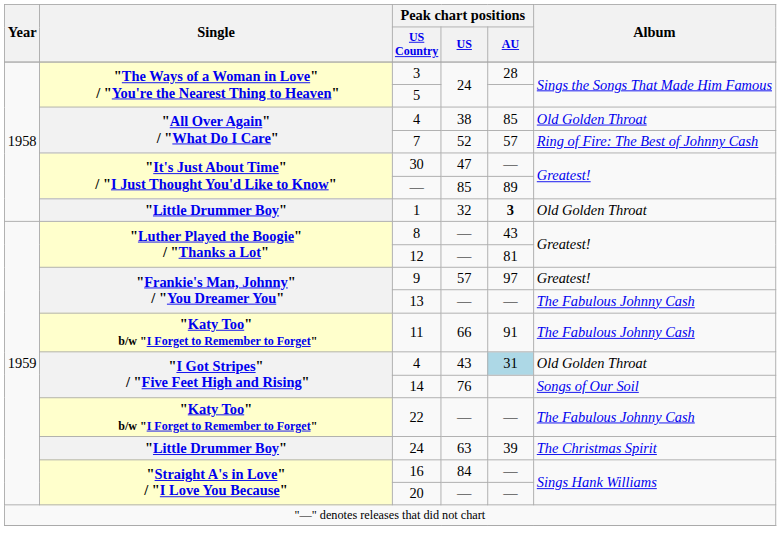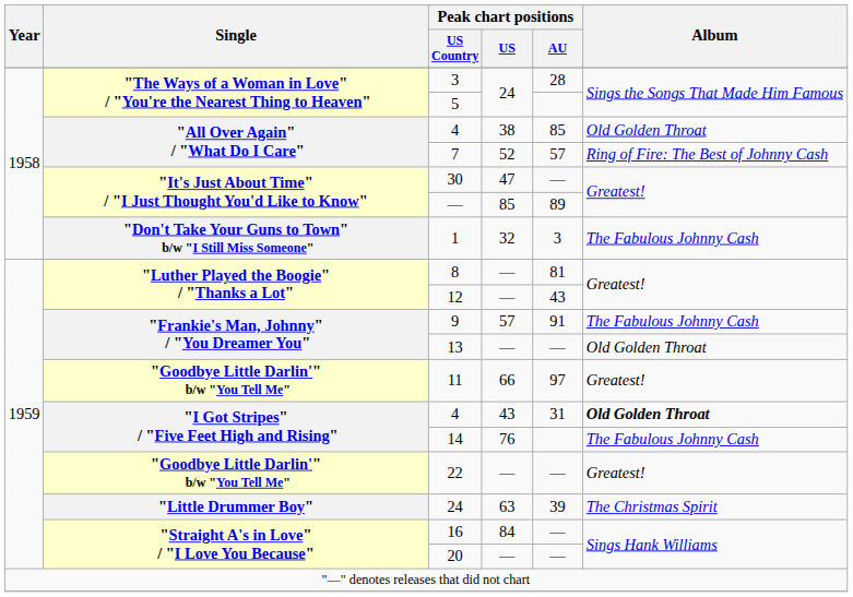 <table class="wikitable plainrowheaders" style="text-align:center;">
 <tr>
 <th rowspan="2">Year</th>
 <th rowspan="2" style="width:24em;">Single</th>
 <th colspan="3">Peak chart positions</th>
 <th rowspan="2">Album</th>
 </tr>
 <tr style="font-size:smaller;">
 <th width="45"><a href='#'>US Country</a><br></th>
 <th width="45"><a href='#'>US</a><br></th>
 <th width="45"><a href='#'>AU</a></th>
 </tr>
 <tr>
 </tr>
 <tr>
 <td rowspan="7">1958</td>
 <th scope="row" style="background:#ffffcc" rowspan="2">"<a href='#'>The Ways of a Woman in Love</a>"<br> / "<a href='#'>You're the Nearest Thing to Heaven</a>"</th>
 <td>3</td>
 <td rowspan="2">24</td>
 <td>28</td>
 <td align="left" rowspan="2"><em><a href='#'>Sings the Songs That Made Him Famous</a></em></td>
 </tr>
 <tr>
 <td>5</td>
 <td></td>
 </tr>
 <tr>
 <th scope="row" rowspan="2">"<a href='#'>All Over Again</a>"<br> / "<a href='#'>What Do I Care</a>"</th>
 <td>4</td>
 <td>38</td>
 <td>85</td>
 <td align="left"><em><a href='#'>Old Golden Throat</a></em></td>
 </tr>
 <tr>
 <td>7</td>
 <td>52</td>
 <td>57</td>
 <td align="left"><em><a href='#'>Ring of Fire: The Best of Johnny Cash</a></em></td>
 </tr>
 <tr>
 <th scope="row" rowspan="2" style="background:#ffffcc">"<a href='#'>It's Just About Time</a>"<br>/ "<a href='#'>I Just Thought You'd Like to Know</a>"</th>
 <td>30</td>
 <td>47</td>
 <td>—</td>
 <td align="left" rowspan="2"><em><a href='#'>Greatest!</a></em></td>
 </tr>
 <tr>
 <td>—</td>
 <td>85</td>
 <td>89</td>
 </tr>
 <tr>
-<th scope="row">"<a href='#'>Little Drummer Boy</a>"</th>
+<th scope="row">"<a href='#'>Don't Take Your Guns to Town</a>"<br> <small>b/w "<a href='#'>I Still Miss Someone</a>"</small></th>
 <td>1</td>
 <td>32</td>
-<td><strong>3</strong></td>
-<td align="left" rowspan="1"><em>Old Golden Throat</em></td>
+<td>3</td>
+<td align="left"><em><a href='#'>The Fabulous Johnny Cash</a></em></td>
 </tr>
 <tr>
 <td rowspan="11">1959</td>
 <th scope="row" rowspan="2" style="background:#ffffcc">"<a href='#'>Luther Played the Boogie</a>"<br>/ "<a href='#'>Thanks a Lot</a>"</th>
 <td>8</td>
 <td>—</td>
-<td>43</td>
+<td>81</td>
 <td align="left" rowspan="2"><em>Greatest!</em></td>
 </tr>
 <tr>
 <td>12</td>
 <td>—</td>
-<td>81</td>
+<td>43</td>
 </tr>
 <tr>
 <th scope="row" rowspan="2">"<a href='#'>Frankie's Man, Johnny</a>"<br> / "<a href='#'>You Dreamer You</a>"</th>
 <td>9</td>
 <td>57</td>
-<td>97</td>
-<td align="left"><em>Greatest!</em></td>
+<td>91</td>
+<td rowspan="1" align="left"><em><a href='#'>The Fabulous Johnny Cash</a></em></td>
 </tr>
 <tr>
 <td>13</td>
 <td>—</td>
 <td>—</td>
-<td align="left"><em><a href='#'>The Fabulous Johnny Cash</a></em></td>
+<td align="left" rowspan="1"><em>Old Golden Throat</em></td>
 </tr>
 <tr>
-<th scope="row" style="background:#ffffcc">"<a href='#'>Katy Too</a>"<br> <small>b/w "<a href='#'>I Forget to Remember to Forget</a>"</small></th>
+<th scope="row" style="background:#ffffcc">"<a href='#'>Goodbye Little Darlin'</a>"<br> <small>b/w "<a href='#'>You Tell Me</a>"</small></th>
 <td>11</td>
 <td>66</td>
-<td>91</td>
-<td rowspan="1" align="left"><em><a href='#'>The Fabulous Johnny Cash</a></em></td>
+<td>97</td>
+<td align="left"><em>Greatest!</em></td>
 </tr>
 <tr>
 <th scope="row" rowspan="2">"<a href='#'>I Got Stripes</a>"<br> / "<a href='#'>Five Feet High and Rising</a>"</th>
 <td>4</td>
 <td>43</td>
-<td style="background: lightblue;">31</td>
-<td align="left"><em>Old Golden Throat</em></td>
+<td>31</td>
+<td align="left"><strong><em>Old Golden Throat</em></strong></td>
 </tr>
 <tr>
 <td>14</td>
 <td>76</td>
 <td></td>
-<td align="left"><em><a href='#'>Songs of Our Soil</a></em></td>
+<td rowspan="1" align="left"><em><a href='#'>The Fabulous Johnny Cash</a></em></td>
 </tr>
 <tr>
-<th scope="row" style="background:#ffffcc">"<a href='#'>Katy Too</a>"<br> <small>b/w "<a href='#'>I Forget to Remember to Forget</a>"</small></th>
+<th scope="row" style="background:#ffffcc">"<a href='#'>Goodbye Little Darlin'</a>"<br> <small>b/w "<a href='#'>You Tell Me</a>"</small></th>
 <td>22</td>
 <td>—</td>
 <td>—</td>
-<td align="left"><em><a href='#'>The Fabulous Johnny Cash</a></em></td>
+<td align="left"><em>Greatest!</em></td>
 </tr>
 <tr>
 <th scope="row">"<a href='#'>Little Drummer Boy</a>"</th>
 <td>24</td>
 <td>63</td>
 <td>39</td>
 <td align="left"><em><a href='#'>The Christmas Spirit</a></em></td>
 </tr>
 <tr>
 <th scope="row" rowspan="2" style="background:#ffffcc">"<a href='#'>Straight A's in Love</a>"<br>/ "<a href='#'>I Love You Because</a>"</th>
 <td>16</td>
 <td>84</td>
 <td>—</td>
 <td align="left" rowspan="2"><em><a href='#'>Sings Hank Williams</a></em></td>
 </tr>
 <tr>
 <td>20</td>
 <td>—</td>
 <td>—</td>
 </tr>
 <tr>
 <td colspan="6" style="font-size:85%">"—" denotes releases that did not chart</td>
 </tr>
 <tr>
 </tr>
 </table>
